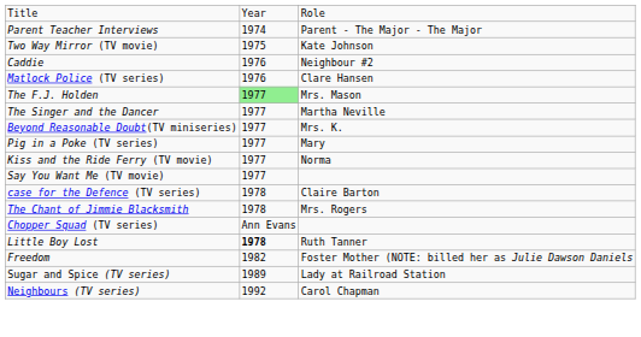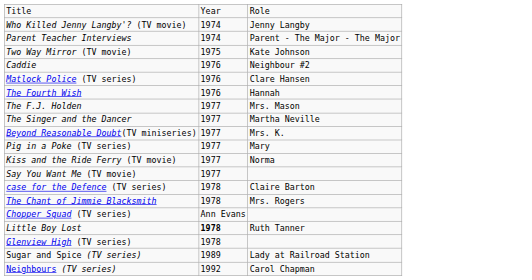 <table class="wikitable">
 <tr>
 <td>Title</td>
 <td>Year</td>
 <td>Role</td>
+</tr>
+<tr>
+<td><em>Who Killed Jenny Langby'?</em> (TV movie)</td>
+<td>1974</td>
+<td>Jenny Langby</td>
 </tr>
 <tr>
 <td><em>Parent Teacher Interviews</em></td>
 <td>1974</td>
 <td>Parent - The Major - The Major</td>
 </tr>
 <tr>
 <td><em>Two Way Mirror</em> (TV movie)</td>
 <td>1975</td>
 <td>Kate Johnson</td>
 </tr>
 <tr>
 <td><em>Caddie</em></td>
 <td>1976</td>
 <td>Neighbour #2</td>
 </tr>
 <tr>
 <td><em><a href='#'>Matlock Police</a></em> (TV series)</td>
 <td>1976</td>
 <td>Clare Hansen</td>
 </tr>
 <tr>
+<td><em><a href='#'>The Fourth Wish</a></em></td>
+<td>1976</td>
+<td>Hannah</td>
+</tr>
+<tr>
 <td><em>The F.J. Holden</em></td>
-<td style="background: lightgreen;">1977</td>
+<td>1977</td>
 <td>Mrs. Mason</td>
 </tr>
 <tr>
 <td><em>The Singer and the Dancer</em></td>
 <td>1977</td>
 <td>Martha Neville</td>
 </tr>
 <tr>
 <td><em><a href='#'>Beyond Reasonable Doubt</a></em>(TV miniseries)</td>
 <td>1977</td>
 <td>Mrs. K.</td>
 </tr>
 <tr>
 <td><em>Pig in a Poke</em> (TV series)</td>
 <td>1977</td>
 <td>Mary</td>
 </tr>
 <tr>
 <td><em>Kiss and the Ride Ferry</em> (TV movie)</td>
 <td>1977</td>
 <td>Norma</td>
 </tr>
 <tr>
 <td><em>Say You Want Me</em> (TV movie)</td>
 <td>1977</td>
 <td></td>
 </tr>
 <tr>
 <td><em><a href='#'>case for the Defence</a></em> (TV series)</td>
 <td>1978</td>
 <td>Claire Barton</td>
 </tr>
 <tr>
 <td><em><a href='#'>The Chant of Jimmie Blacksmith</a></em></td>
 <td>1978</td>
 <td>Mrs. Rogers</td>
 </tr>
 <tr>
 <td><em><a href='#'>Chopper Squad</a></em> (TV series)</td>
 <td>Ann Evans</td>
 </tr>
 <tr>
 <td><em>Little Boy Lost</em></td>
 <td><strong>1978</strong></td>
 <td>Ruth Tanner</td>
 </tr>
 <tr>
-<td><em>Freedom</em></td>
-<td>1982</td>
-<td>Foster Mother (NOTE: billed her as <em>Julie Dawson Daniels<strong></td>
+<td><em><a href='#'>Glenview High</a></em> (TV series)</td>
+<td>1978</td>
+<td></td>
 </tr>
 <tr>
 <td></em>Sugar and Spice<em> (TV series)</td>
 <td>1989</td>
 <td>Lady at Railroad Station</td>
 </tr>
 <tr>
 <td></em><a href='#'>Neighbours</a><em> (TV series)</td>
 <td>1992</td>
 <td>Carol Chapman</td>
 </tr>
 </table>
